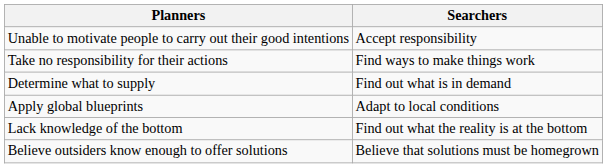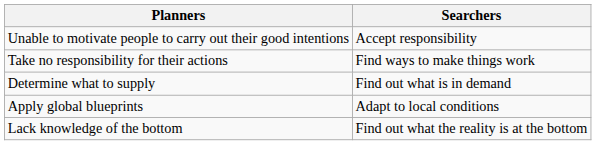 <table class="wikitable">
 <tr>
 <th>Planners</th>
 <th>Searchers</th>
 </tr>
 <tr>
 <td>Unable to motivate people to carry out their good intentions</td>
 <td>Accept responsibility</td>
 </tr>
 <tr>
 <td>Take no responsibility for their actions</td>
 <td>Find ways to make things work</td>
 </tr>
 <tr>
 <td>Determine what to supply</td>
 <td>Find out what is in demand</td>
 </tr>
 <tr>
 <td>Apply global blueprints</td>
 <td>Adapt to local conditions</td>
 </tr>
 <tr>
 <td>Lack knowledge of the bottom</td>
 <td>Find out what the reality is at the bottom</td>
 </tr>
-<tr>
-<td>Believe outsiders know enough to offer solutions</td>
-<td>Believe that solutions must be homegrown</td>
-</tr>
 </table>
